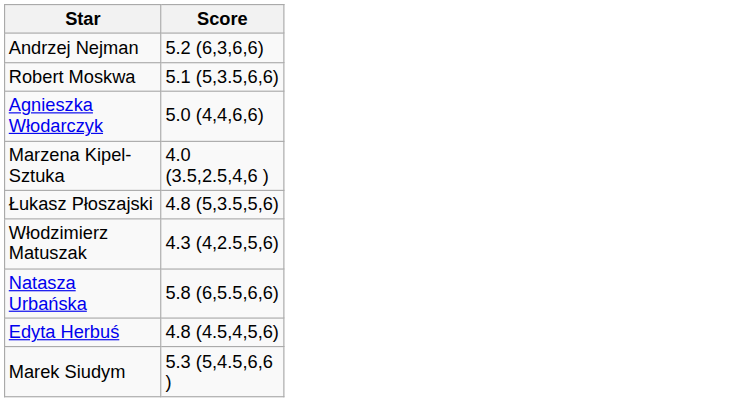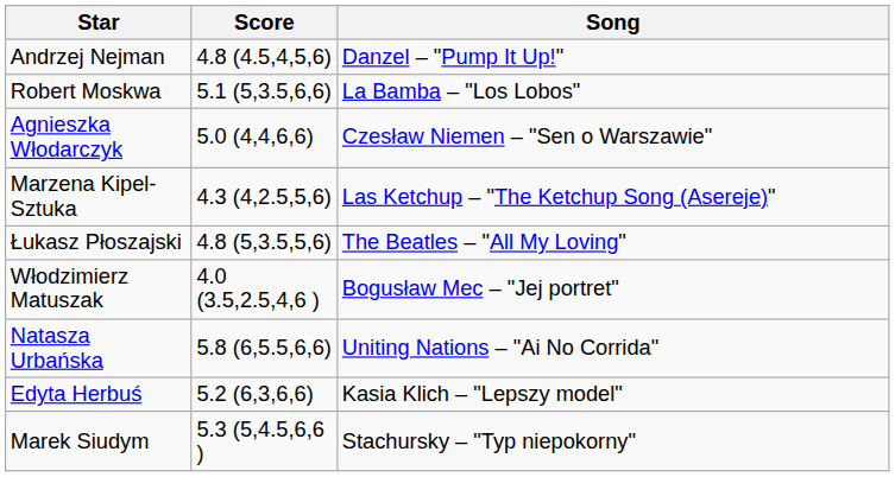 <table class="wikitable">
 <tr>
 <th style="width:130px;">Star</th>
 <th style="width:100px;">Score</th>
+<th style="width:400px;">Song</th>
 </tr>
 <tr>
 <td>Andrzej Nejman</td>
-<td>5.2 (6,3,6,6)</td>
+<td>4.8 (4.5,4,5,6)</td>
+<td><a href='#'>Danzel</a> – "<a href='#'>Pump It Up!</a>"</td>
 </tr>
 <tr>
 <td>Robert Moskwa</td>
 <td>5.1 (5,3.5,6,6)</td>
+<td><a href='#'>La Bamba</a> – "Los Lobos"</td>
 </tr>
 <tr>
 <td><a href='#'>Agnieszka Włodarczyk</a></td>
 <td>5.0 (4,4,6,6)</td>
+<td><a href='#'>Czesław Niemen</a> – "Sen o Warszawie"</td>
 </tr>
 <tr>
 <td>Marzena Kipel-Sztuka</td>
-<td>4.0 (3.5,2.5,4,6 )</td>
+<td>4.3 (4,2.5,5,6)</td>
+<td><a href='#'>Las Ketchup</a> – "<a href='#'>The Ketchup Song (Asereje)</a>"</td>
 </tr>
 <tr>
 <td>Łukasz Płoszajski</td>
 <td>4.8 (5,3.5,5,6)</td>
+<td><a href='#'>The Beatles</a> – "<a href='#'>All My Loving</a>"</td>
 </tr>
 <tr>
 <td>Włodzimierz Matuszak</td>
-<td>4.3 (4,2.5,5,6)</td>
+<td>4.0 (3.5,2.5,4,6 )</td>
+<td><a href='#'>Bogusław Mec</a> – "Jej portret"</td>
 </tr>
 <tr>
 <td><a href='#'>Natasza Urbańska</a></td>
 <td>5.8 (6,5.5,6,6)</td>
+<td><a href='#'>Uniting Nations</a> – "Ai No Corrida"</td>
 </tr>
 <tr>
 <td><a href='#'>Edyta Herbuś</a></td>
-<td>4.8 (4.5,4,5,6)</td>
+<td>5.2 (6,3,6,6)</td>
+<td>Kasia Klich – "Lepszy model"</td>
 </tr>
 <tr>
 <td>Marek Siudym</td>
 <td>5.3 (5,4.5,6,6 )</td>
+<td>Stachursky – "Typ niepokorny"</td>
 </tr>
 </table>
